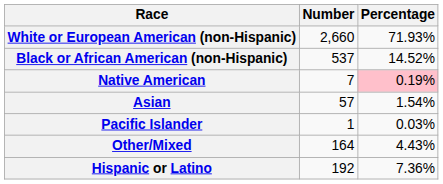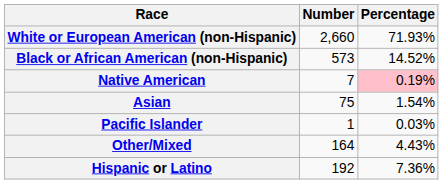 <table class="wikitable" style="text-align:right">
 <tr>
 <th scope="col">Race</th>
 <th scope="col">Number</th>
 <th scope="col">Percentage</th>
 </tr>
 <tr>
 <th scope="row"><a href='#'>White or European American</a> (non-Hispanic)</th>
 <td>2,660</td>
 <td>71.93%</td>
 </tr>
 <tr>
 <th scope="row"><a href='#'>Black or African American</a> (non-Hispanic)</th>
-<td>537</td>
+<td>573</td>
 <td>14.52%</td>
 </tr>
 <tr>
 <th scope="row"><a href='#'>Native American</a></th>
 <td>7</td>
 <td style="background: pink;">0.19%</td>
 </tr>
 <tr>
 <th scope="row"><a href='#'>Asian</a></th>
-<td>57</td>
+<td>75</td>
 <td>1.54%</td>
 </tr>
 <tr>
 <th scope="row"><a href='#'>Pacific Islander</a></th>
 <td>1</td>
 <td>0.03%</td>
 </tr>
 <tr>
 <th scope="row"><a href='#'>Other/Mixed</a></th>
 <td>164</td>
 <td>4.43%</td>
 </tr>
 <tr>
 <th scope="row"><a href='#'>Hispanic</a> or <a href='#'>Latino</a></th>
 <td>192</td>
 <td>7.36%</td>
 </tr>
 </table>
